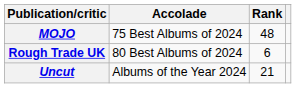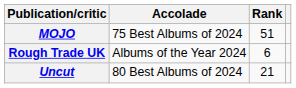 <table class="wikitable sortable plainrowheaders">
 <tr>
 <th scope="col">Publication/critic</th>
 <th scope="col">Accolade</th>
 <th scope="col">Rank</th>
 <th scope="col" class="unsortable"></th>
 </tr>
 <tr>
 <th scope="row"><em><a href='#'>MOJO</a></em></th>
 <td>75 Best Albums of 2024</td>
-<td style="text-align: center;">48</td>
+<td style="text-align: center;">51</td>
 <td style="text-align: center;"></td>
 </tr>
 <tr>
 <th scope="row"><a href='#'>Rough Trade UK</a></th>
-<td>80 Best Albums of 2024</td>
+<td>Albums of the Year 2024</td>
 <td style="text-align: center;">6</td>
 <td style="text-align: center;"></td>
 </tr>
 <tr>
 <th scope="row"><em><a href='#'>Uncut</a></em></th>
-<td>Albums of the Year 2024</td>
+<td>80 Best Albums of 2024</td>
 <td style="text-align: center;">21</td>
 <td style="text-align: center;"></td>
 </tr>
 </table>
